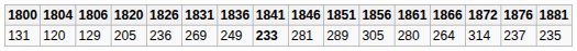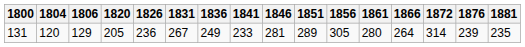 <table class="wikitable">
 <tr>
 <th>1800</th>
 <th>1804</th>
 <th>1806</th>
 <th>1820</th>
 <th>1826</th>
 <th>1831</th>
 <th>1836</th>
 <th>1841</th>
 <th>1846</th>
 <th>1851</th>
 <th>1856</th>
 <th>1861</th>
 <th>1866</th>
 <th>1872</th>
 <th>1876</th>
 <th>1881</th>
 </tr>
 <tr>
 <td>131</td>
 <td>120</td>
 <td>129</td>
 <td>205</td>
 <td>236</td>
-<td>269</td>
+<td>267</td>
 <td>249</td>
-<td><strong>233</strong></td>
+<td>233</td>
 <td>281</td>
 <td>289</td>
 <td>305</td>
 <td>280</td>
 <td>264</td>
 <td>314</td>
-<td>237</td>
+<td>239</td>
 <td>235</td>
 </tr>
 </table>
